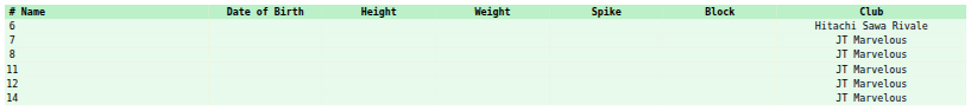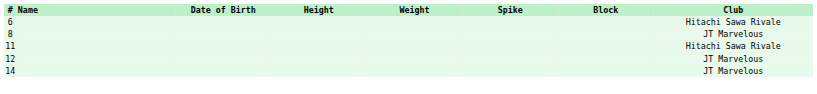 <table border=0 cellpadding=2 cellspacing=0  |- bgcolor=#FFECCE style=text-align:center; font-size:90%; width=100%>
 <tr bgcolor=#BBF0C9>
 <th>#</th>
 <th align=left width=20%>Name</th>
 <th width=12%>Date of Birth</th>
 <th width=12%>Height</th>
 <th width=12%>Weight</th>
 <th width=12%>Spike</th>
 <th width=12%>Block</th>
 <th width=20%>Club</th>
 </tr>
 <tr bgcolor=#E7FAEC>
 <td>6</td>
 <td align=left></td>
 <td align=right></td>
 <td></td>
 <td></td>
 <td></td>
 <td></td>
 <td>Hitachi Sawa Rivale</td>
 </tr>
 <tr bgcolor=#E7FAEC>
-<td>7</td>
-<td align=left></td>
-<td align=right></td>
-<td></td>
-<td></td>
-<td></td>
-<td></td>
-<td>JT Marvelous</td>
-</tr>
-<tr bgcolor=#E7FAEC>
 <td>8</td>
 <td align=left></td>
 <td align=right></td>
 <td></td>
 <td></td>
 <td></td>
 <td></td>
 <td>JT Marvelous</td>
 </tr>
 <tr bgcolor=#E7FAEC>
 <td>11</td>
 <td align=left></td>
 <td align=right></td>
 <td></td>
 <td></td>
 <td></td>
 <td></td>
-<td>JT Marvelous</td>
+<td>Hitachi Sawa Rivale</td>
 </tr>
 <tr bgcolor=#E7FAEC>
 <td>12</td>
 <td align=left></td>
 <td align=right></td>
 <td></td>
 <td></td>
 <td></td>
 <td></td>
 <td>JT Marvelous</td>
 </tr>
 <tr bgcolor=#E7FAEC>
 <td>14</td>
 <td align=left></td>
 <td align=right></td>
 <td></td>
 <td></td>
 <td></td>
 <td></td>
 <td>JT Marvelous</td>
 </tr>
 </table>
